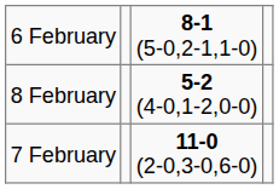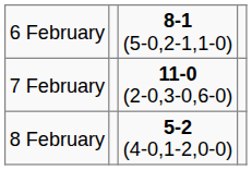 <table bgcolor="#f9f9f9" cellpadding="3" cellspacing="0" border="1" style="font-size: 95%; border: gray solid 1px; border-collapse: collapse; background: #f9f9f9;">
 <tr>
 <td>6 February</td>
 <td></td>
 <td align="center"><strong>8-1</strong><br>(5-0,2-1,1-0)</td>
 <td></td>
 </tr>
 <tr>
+<td>7 February</td>
+<td></td>
+<td align="center"><strong>11-0</strong><br>(2-0,3-0,6-0)</td>
+<td></td>
+</tr>
+<tr>
 <td>8 February</td>
 <td></td>
 <td align="center"><strong>5-2</strong><br>(4-0,1-2,0-0)</td>
 <td></td>
 </tr>
-<tr>
-<td>7 February</td>
-<td></td>
-<td align="center"><strong>11-0</strong><br>(2-0,3-0,6-0)</td>
-<td></td>
-</tr>
 </table>
